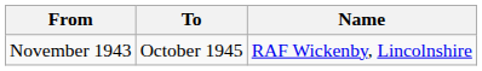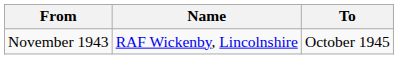 <table class="wikitable">
 <tr>
 <th>From</th>
+<th>Name</th>
 <th>To</th>
-<th>Name</th>
 </tr>
 <tr>
 <td>November 1943</td>
+<td><a href='#'>RAF Wickenby</a>, <a href='#'>Lincolnshire</a></td>
 <td>October 1945</td>
-<td><a href='#'>RAF Wickenby</a>, <a href='#'>Lincolnshire</a></td>
 </tr>
 </table>
